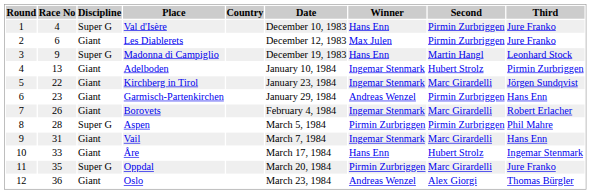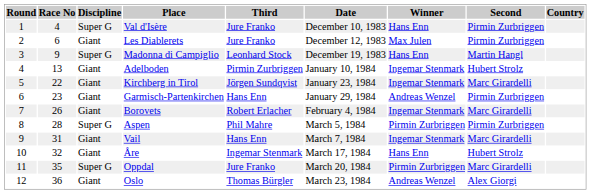 <table border="0" style="border: 1px solid #999; background-color:#FFFFFF; text-align:center">
 <tr align="center" bgcolor="#CCCCCC">
 <th>Round</th>
 <th>Race No</th>
 <th>Discipline</th>
 <th>Place</th>
-<th>Country</th>
+<th>Third</th>
 <th>Date</th>
 <th>Winner</th>
 <th>Second</th>
-<th>Third</th>
+<th>Country</th>
 </tr>
 <tr bgcolor="#EFEFEF">
 <td>1</td>
 <td>4</td>
 <td align="left">Super G</td>
 <td align="left"><a href='#'>Val d'Isère</a></td>
-<td align="left"></td>
+<td align="left"> <a href='#'>Jure Franko</a></td>
 <td align="left">December 10, 1983</td>
 <td align="left"> <a href='#'>Hans Enn</a></td>
 <td align="left"> <a href='#'>Pirmin Zurbriggen</a></td>
-<td align="left"> <a href='#'>Jure Franko</a></td>
+<td align="left"></td>
 </tr>
 <tr>
 <td>2</td>
 <td>6</td>
 <td align="left">Giant</td>
 <td align="left"><a href='#'>Les Diablerets</a></td>
-<td align="left"></td>
+<td align="left"> <a href='#'>Jure Franko</a></td>
 <td align="left">December 12, 1983</td>
 <td align="left"> <a href='#'>Max Julen</a></td>
 <td align="left"> <a href='#'>Pirmin Zurbriggen</a></td>
-<td align="left"> <a href='#'>Jure Franko</a></td>
+<td align="left"></td>
 </tr>
 <tr bgcolor="#EFEFEF">
 <td>3</td>
 <td>9</td>
 <td align="left">Super G</td>
 <td align="left"><a href='#'>Madonna di Campiglio</a></td>
-<td align="left"></td>
+<td align="left"> <a href='#'>Leonhard Stock</a></td>
 <td align="left">December 19, 1983</td>
 <td align="left"> <a href='#'>Hans Enn</a></td>
 <td align="left"> <a href='#'>Martin Hangl</a></td>
-<td align="left"> <a href='#'>Leonhard Stock</a></td>
+<td align="left"></td>
 </tr>
 <tr>
 <td>4</td>
 <td>13</td>
 <td align="left">Giant</td>
 <td align="left"><a href='#'>Adelboden</a></td>
-<td align="left"></td>
+<td align="left"> <a href='#'>Pirmin Zurbriggen</a></td>
 <td align="left">January 10, 1984</td>
 <td align="left"> <a href='#'>Ingemar Stenmark</a></td>
 <td align="left"> <a href='#'>Hubert Strolz</a></td>
-<td align="left"> <a href='#'>Pirmin Zurbriggen</a></td>
+<td align="left"></td>
 </tr>
 <tr bgcolor="#EFEFEF">
 <td>5</td>
 <td>22</td>
 <td align="left">Giant</td>
 <td align="left"><a href='#'>Kirchberg in Tirol</a></td>
-<td align="left"></td>
+<td align="left"> <a href='#'>Jörgen Sundqvist</a></td>
 <td align="left">January 23, 1984</td>
 <td align="left"> <a href='#'>Ingemar Stenmark</a></td>
 <td align="left"> <a href='#'>Marc Girardelli</a></td>
-<td align="left"> <a href='#'>Jörgen Sundqvist</a></td>
+<td align="left"></td>
 </tr>
 <tr>
 <td>6</td>
 <td>23</td>
 <td align="left">Giant</td>
 <td align="left"><a href='#'>Garmisch-Partenkirchen</a></td>
-<td align="left"></td>
+<td align="left"> <a href='#'>Hans Enn</a></td>
 <td align="left">January 29, 1984</td>
 <td align="left"> <a href='#'>Andreas Wenzel</a></td>
 <td align="left"> <a href='#'>Pirmin Zurbriggen</a></td>
-<td align="left"> <a href='#'>Hans Enn</a></td>
+<td align="left"></td>
 </tr>
 <tr bgcolor="#EFEFEF">
 <td>7</td>
 <td>26</td>
 <td align="left">Giant</td>
 <td align="left"><a href='#'>Borovets</a></td>
-<td align="left"></td>
+<td align="left"> <a href='#'>Robert Erlacher</a></td>
 <td align="left">February 4, 1984</td>
 <td align="left"> <a href='#'>Ingemar Stenmark</a></td>
 <td align="left"> <a href='#'>Marc Girardelli</a></td>
-<td align="left"> <a href='#'>Robert Erlacher</a></td>
+<td align="left"></td>
 </tr>
 <tr>
 <td>8</td>
 <td>28</td>
 <td align="left">Super G</td>
 <td align="left"><a href='#'>Aspen</a></td>
-<td align="left"></td>
+<td align="left"> <a href='#'>Phil Mahre</a></td>
 <td align="left">March 5, 1984</td>
 <td align="left"> <a href='#'>Pirmin Zurbriggen</a></td>
 <td align="left"> <a href='#'>Pirmin Zurbriggen</a></td>
-<td align="left"> <a href='#'>Phil Mahre</a></td>
+<td align="left"></td>
 </tr>
 <tr bgcolor="#EFEFEF">
 <td>9</td>
 <td>31</td>
 <td align="left">Giant</td>
 <td align="left"><a href='#'>Vail</a></td>
-<td align="left"></td>
+<td align="left"> <a href='#'>Hans Enn</a></td>
 <td align="left">March 7, 1984</td>
 <td align="left"> <a href='#'>Ingemar Stenmark</a></td>
 <td align="left"> <a href='#'>Marc Girardelli</a></td>
-<td align="left"> <a href='#'>Hans Enn</a></td>
+<td align="left"></td>
 </tr>
 <tr>
 <td>10</td>
-<td>33</td>
+<td>32</td>
 <td align="left">Giant</td>
 <td align="left"><a href='#'>Åre</a></td>
-<td align="left"></td>
+<td align="left"> <a href='#'>Ingemar Stenmark</a></td>
 <td align="left">March 17, 1984</td>
 <td align="left"> <a href='#'>Hans Enn</a></td>
 <td align="left"> <a href='#'>Hubert Strolz</a></td>
-<td align="left"> <a href='#'>Ingemar Stenmark</a></td>
+<td align="left"></td>
 </tr>
 <tr bgcolor="#EFEFEF">
 <td>11</td>
 <td>35</td>
 <td align="left">Super G</td>
 <td align="left"><a href='#'>Oppdal</a></td>
-<td align="left"></td>
+<td align="left"> <a href='#'>Jure Franko</a></td>
 <td align="left">March 20, 1984</td>
 <td align="left"> <a href='#'>Pirmin Zurbriggen</a></td>
 <td align="left"> <a href='#'>Marc Girardelli</a></td>
-<td align="left"> <a href='#'>Jure Franko</a></td>
+<td align="left"></td>
 </tr>
 <tr>
 <td>12</td>
 <td>36</td>
 <td align="left">Giant</td>
 <td align="left"><a href='#'>Oslo</a></td>
-<td align="left"></td>
+<td align="left"> <a href='#'>Thomas Bürgler</a></td>
 <td align="left">March 23, 1984</td>
 <td align="left"> <a href='#'>Andreas Wenzel</a></td>
 <td align="left"> <a href='#'>Alex Giorgi</a></td>
-<td align="left"> <a href='#'>Thomas Bürgler</a></td>
+<td align="left"></td>
 </tr>
 </table>
